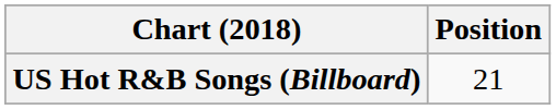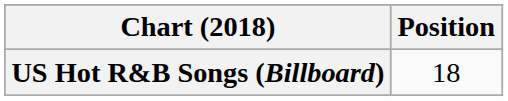 <table class="wikitable plainrowheaders">
 <tr>
 <th>Chart (2018)</th>
 <th>Position</th>
 </tr>
 <tr>
 <th scope="row">US Hot R&B Songs (<em>Billboard</em>)</th>
-<td align="center">21</td>
+<td align="center">18</td>
 </tr>
 </table>
